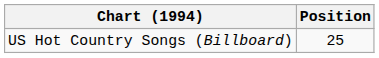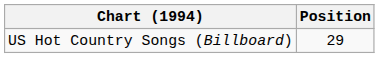 <table class="wikitable sortable">
 <tr>
 <th scope="col">Chart (1994)</th>
 <th scope="col">Position</th>
 </tr>
 <tr>
 <td>US Hot Country Songs (<em>Billboard</em>)</td>
-<td align="center">25</td>
+<td align="center">29</td>
 </tr>
 </table>
